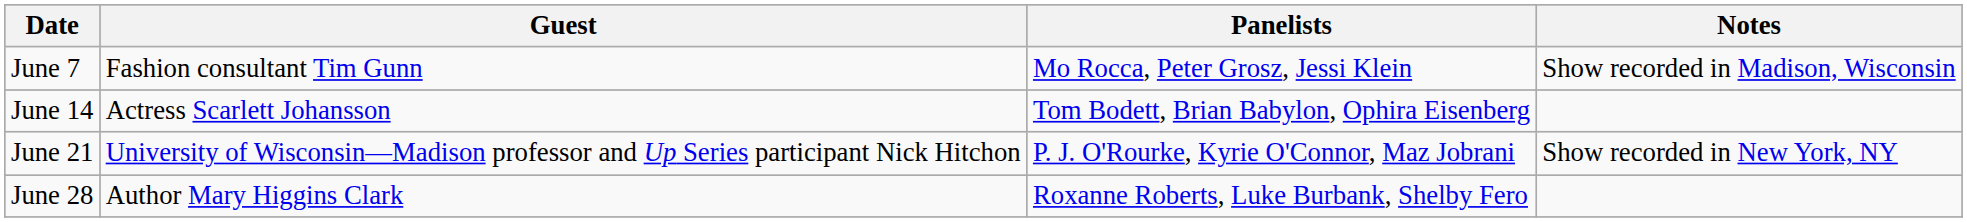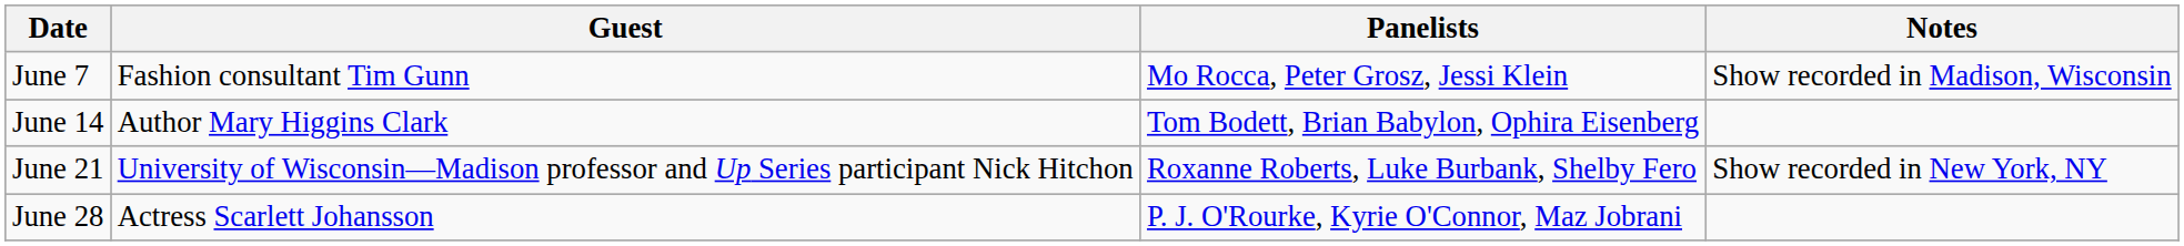 <table class="wikitable">
 <tr>
 <th>Date</th>
 <th>Guest</th>
 <th>Panelists</th>
 <th>Notes</th>
 </tr>
 <tr>
 <td>June 7</td>
 <td>Fashion consultant <a href='#'>Tim Gunn</a></td>
 <td><a href='#'>Mo Rocca</a>, <a href='#'>Peter Grosz</a>, <a href='#'>Jessi Klein</a></td>
 <td>Show recorded in <a href='#'>Madison, Wisconsin</a></td>
 </tr>
 <tr>
 <td>June 14</td>
-<td>Actress <a href='#'>Scarlett Johansson</a></td>
+<td>Author <a href='#'>Mary Higgins Clark</a></td>
 <td><a href='#'>Tom Bodett</a>, <a href='#'>Brian Babylon</a>, <a href='#'>Ophira Eisenberg</a></td>
 <td></td>
 </tr>
 <tr>
 <td>June 21</td>
 <td><a href='#'>University of Wisconsin—Madison</a> professor and <a href='#'><em>Up</em> Series</a> participant Nick Hitchon</td>
-<td><a href='#'>P. J. O'Rourke</a>, <a href='#'>Kyrie O'Connor</a>, <a href='#'>Maz Jobrani</a></td>
+<td><a href='#'>Roxanne Roberts</a>, <a href='#'>Luke Burbank</a>, <a href='#'>Shelby Fero</a></td>
 <td>Show recorded in <a href='#'>New York, NY</a></td>
 </tr>
 <tr>
 <td>June 28</td>
-<td>Author <a href='#'>Mary Higgins Clark</a></td>
-<td><a href='#'>Roxanne Roberts</a>, <a href='#'>Luke Burbank</a>, <a href='#'>Shelby Fero</a></td>
+<td>Actress <a href='#'>Scarlett Johansson</a></td>
+<td><a href='#'>P. J. O'Rourke</a>, <a href='#'>Kyrie O'Connor</a>, <a href='#'>Maz Jobrani</a></td>
 <td></td>
 </tr>
 </table>
